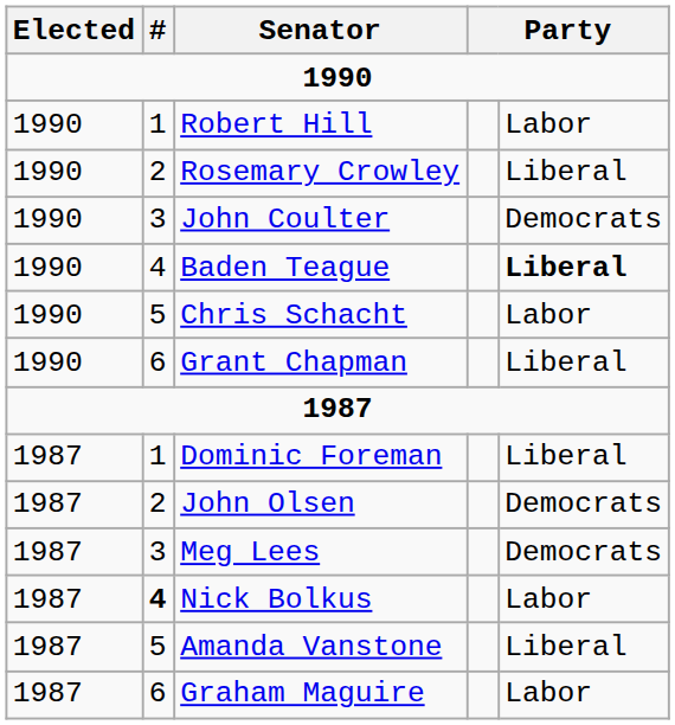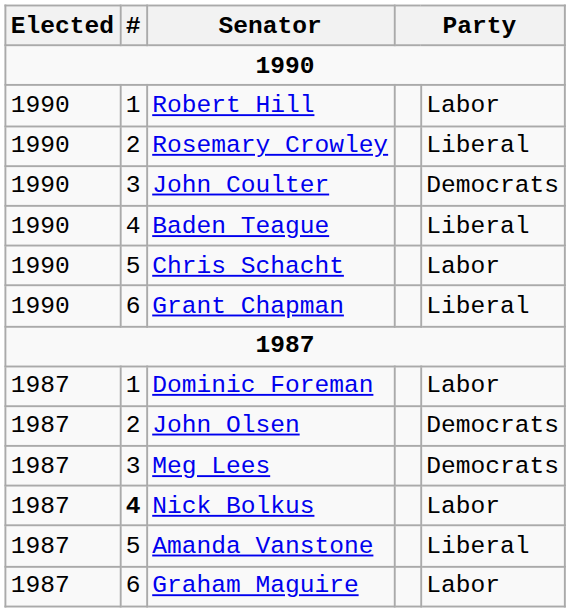 <table class="wikitable" style="float:right">
 <tr>
 <th>Elected</th>
 <th>#</th>
 <th>Senator</th>
 <th colspan="2">Party</th>
 </tr>
 <tr>
 <td style="text-align:center;" colspan="5"><strong>1990</strong></td>
 </tr>
 <tr>
 <td>1990</td>
 <td>1</td>
 <td><a href='#'>Robert Hill</a></td>
 <td> </td>
 <td>Labor</td>
 </tr>
 <tr>
 <td>1990</td>
 <td>2</td>
 <td><a href='#'>Rosemary Crowley</a></td>
 <td> </td>
 <td>Liberal</td>
 </tr>
 <tr>
 <td>1990</td>
 <td>3</td>
 <td><a href='#'>John Coulter</a></td>
 <td> </td>
 <td>Democrats</td>
 </tr>
 <tr>
 <td>1990</td>
 <td>4</td>
 <td><a href='#'>Baden Teague</a></td>
 <td> </td>
-<td><strong>Liberal</strong></td>
+<td>Liberal</td>
 </tr>
 <tr>
 <td>1990</td>
 <td>5</td>
 <td><a href='#'>Chris Schacht</a></td>
 <td> </td>
 <td>Labor</td>
 </tr>
 <tr>
 <td>1990</td>
 <td>6</td>
 <td><a href='#'>Grant Chapman</a></td>
 <td> </td>
 <td>Liberal</td>
 </tr>
 <tr>
 <td style="text-align:center;" colspan="5"><strong>1987</strong></td>
 </tr>
 <tr>
 <td>1987</td>
 <td>1</td>
 <td><a href='#'>Dominic Foreman</a></td>
 <td> </td>
-<td>Liberal</td>
+<td>Labor</td>
 </tr>
 <tr>
 <td>1987</td>
 <td>2</td>
 <td><a href='#'>John Olsen</a></td>
 <td> </td>
 <td>Democrats</td>
 </tr>
 <tr>
 <td>1987</td>
 <td>3</td>
 <td><a href='#'>Meg Lees</a></td>
 <td> </td>
 <td>Democrats</td>
 </tr>
 <tr>
 <td>1987</td>
 <td><strong>4</strong></td>
 <td><a href='#'>Nick Bolkus</a></td>
 <td> </td>
 <td>Labor</td>
 </tr>
 <tr>
 <td>1987</td>
 <td>5</td>
 <td><a href='#'>Amanda Vanstone</a></td>
 <td> </td>
 <td>Liberal</td>
 </tr>
 <tr>
 <td>1987</td>
 <td>6</td>
 <td><a href='#'>Graham Maguire</a></td>
 <td> </td>
 <td>Labor</td>
 </tr>
 </table>
